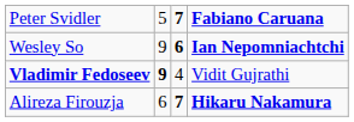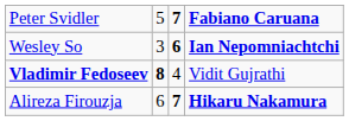 <table class="wikitable">
 <tr>
 <td> <a href='#'>Peter Svidler</a></td>
 <td>5</td>
 <td><strong>7</strong></td>
 <td> <strong><a href='#'>Fabiano Caruana</a></strong></td>
 </tr>
 <tr>
 <td> <a href='#'>Wesley So</a></td>
-<td>9</td>
+<td>3</td>
 <td><strong>6</strong></td>
 <td> <strong><a href='#'>Ian Nepomniachtchi</a></strong></td>
 </tr>
 <tr>
 <td> <strong><a href='#'>Vladimir Fedoseev</a></strong></td>
-<td><strong>9</strong></td>
+<td><strong>8</strong></td>
 <td>4</td>
 <td> <a href='#'>Vidit Gujrathi</a></td>
 </tr>
 <tr>
 <td> <a href='#'>Alireza Firouzja</a></td>
 <td>6</td>
 <td><strong>7</strong></td>
 <td> <strong><a href='#'>Hikaru Nakamura</a></strong></td>
 </tr>
 </table>
